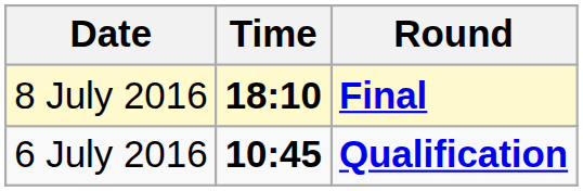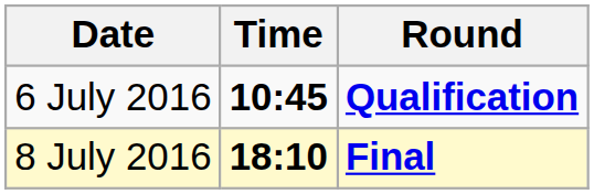 <table class="wikitable">
 <tr>
 <th>Date</th>
 <th>Time</th>
 <th>Round</th>
 </tr>
+<tr>
+<td>6 July 2016</td>
+<td><strong>10:45</strong></td>
+<td><strong><a href='#'>Qualification</a></strong></td>
+</tr>
 <tr style=background:lemonchiffon>
 <td>8 July 2016</td>
 <td><strong>18:10</strong></td>
 <td><strong><a href='#'>Final</a></strong></td>
 </tr>
-<tr>
-<td>6 July 2016</td>
-<td><strong>10:45</strong></td>
-<td><strong><a href='#'>Qualification</a></strong></td>
-</tr>
 </table>
